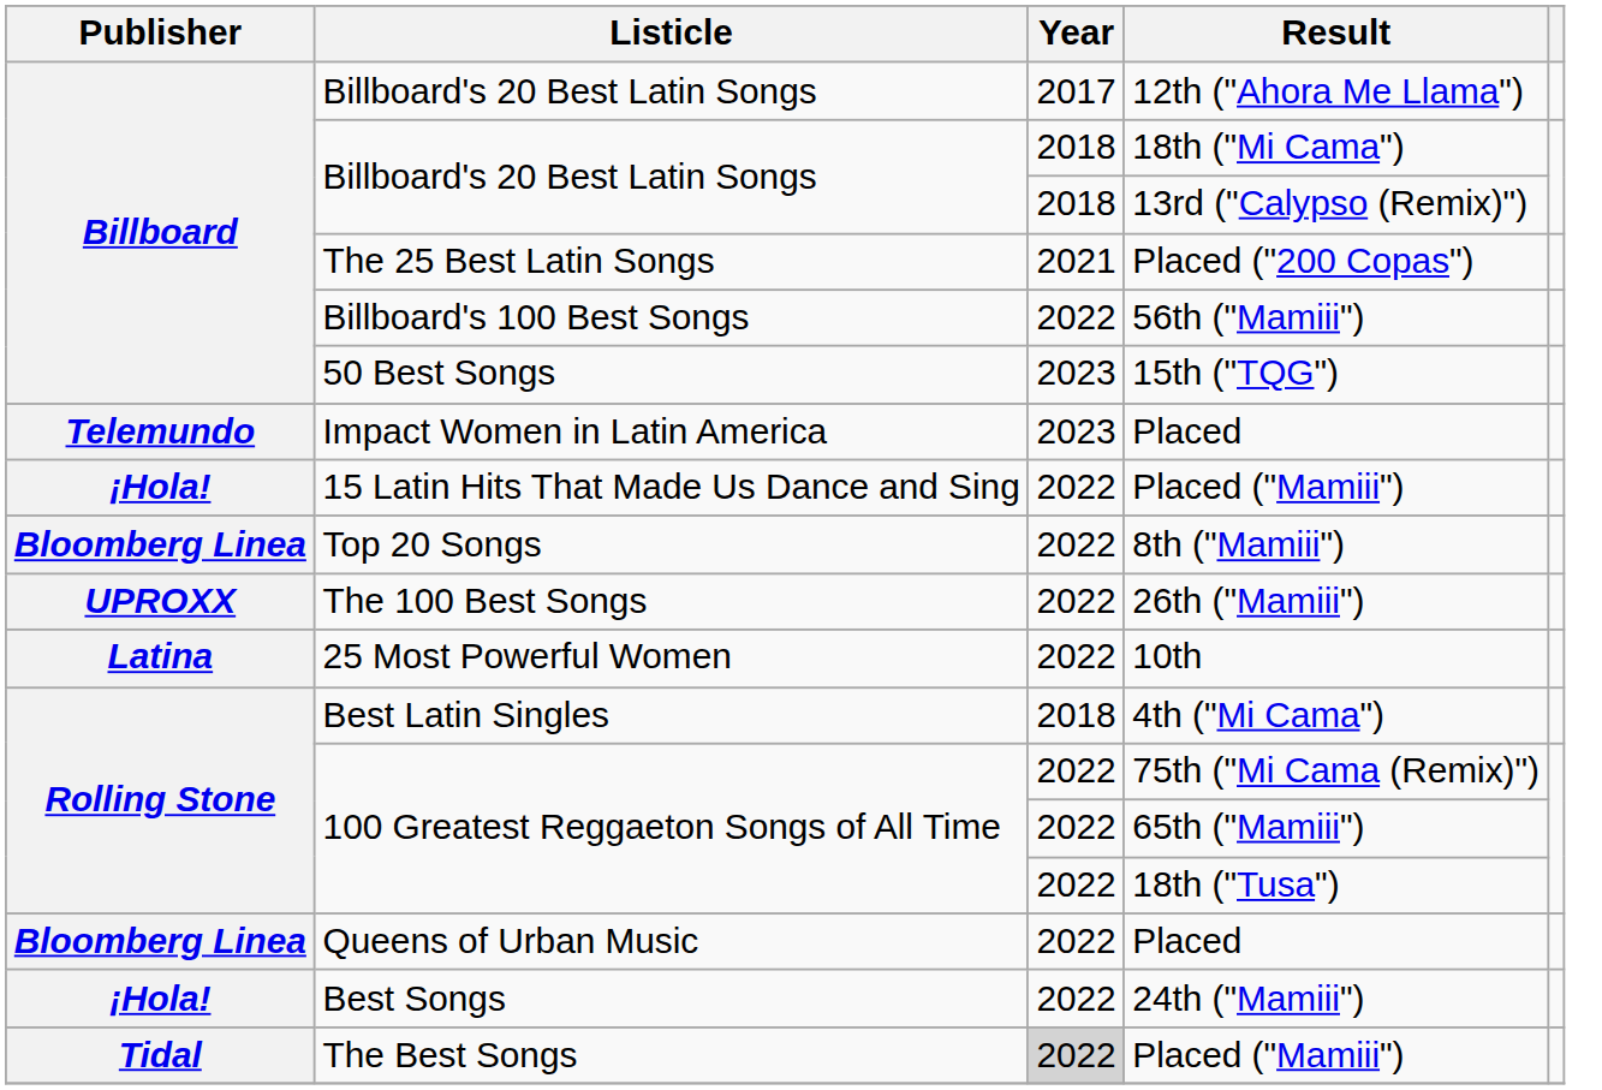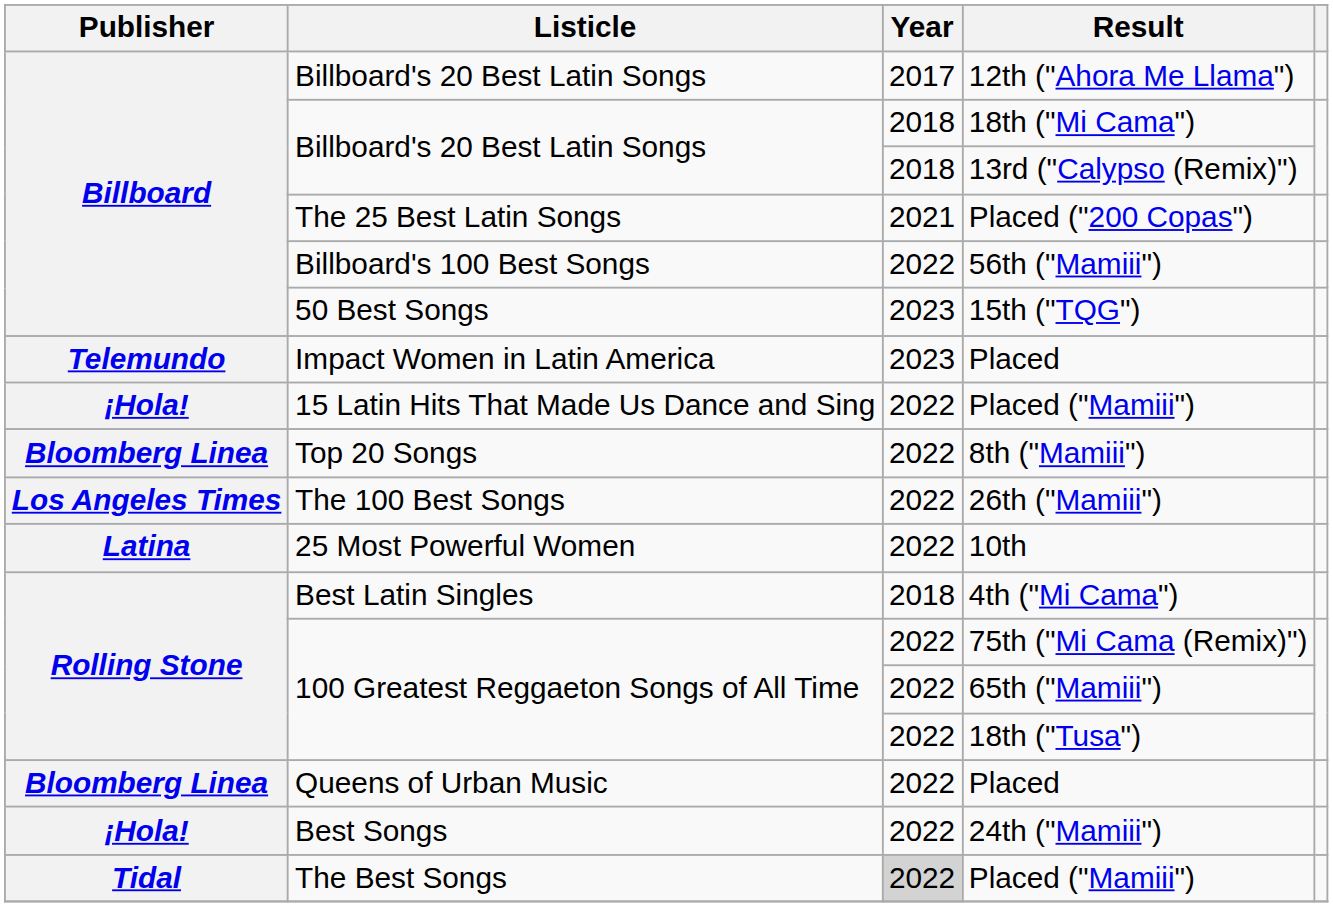 <table class="wikitable plainrowheaders sortable" style="margin-right: 0;">
 <tr>
 <th scope="col">Publisher</th>
 <th scope="col">Listicle</th>
 <th scope="col">Year</th>
 <th scope="col">Result</th>
 <th scope="col" class="unsortable"></th>
 </tr>
 <tr>
 <th rowspan="6" scope="row"><em><a href='#'>Billboard</a></em></th>
 <td>Billboard's 20 Best Latin Songs</td>
 <td>2017</td>
 <td>12th ("<a href='#'>Ahora Me Llama</a>")</td>
 <td style="text-align:center;"></td>
 </tr>
 <tr>
 <td rowspan="2">Billboard's 20 Best Latin Songs</td>
 <td>2018</td>
 <td>18th ("<a href='#'>Mi Cama</a>")</td>
 <td style="text-align:center;" rowspan="2"></td>
 </tr>
 <tr>
 <td>2018</td>
 <td>13rd ("<a href='#'>Calypso</a> (Remix)")</td>
 </tr>
 <tr>
 <td>The 25 Best Latin Songs</td>
 <td>2021</td>
 <td>Placed ("<a href='#'>200 Copas</a>")</td>
 <td style="text-align:center;"></td>
 </tr>
 <tr>
 <td>Billboard's 100 Best Songs</td>
 <td>2022</td>
 <td>56th ("<a href='#'>Mamiii</a>")</td>
 <td style="text-align:center;"></td>
 </tr>
 <tr>
 <td>50 Best Songs</td>
 <td>2023</td>
 <td>15th ("<a href='#'>TQG</a>")</td>
 <td style="text-align:center;"></td>
 </tr>
 <tr>
 <th rowspan="1" scope="row"><em><a href='#'>Telemundo</a></em></th>
 <td>Impact Women in Latin America</td>
 <td>2023</td>
 <td>Placed</td>
 <td style="text-align:center;"></td>
 </tr>
 <tr>
 <th rowspan="1" scope="row"><em><a href='#'>¡Hola!</a></em></th>
 <td>15 Latin Hits That Made Us Dance and Sing</td>
 <td>2022</td>
 <td>Placed ("<a href='#'>Mamiii</a>")</td>
 <td style="text-align:center;"></td>
 </tr>
 <tr>
 <th rowspan="1" scope="row"><em><a href='#'>Bloomberg Linea</a></em></th>
 <td>Top 20 Songs</td>
 <td>2022</td>
 <td>8th ("<a href='#'>Mamiii</a>")</td>
 <td style="text-align:center;"></td>
 </tr>
 <tr>
-<th rowspan="1" scope="row"><em><a href='#'>UPROXX</a></em></th>
+<th scope="row"><em><a href='#'>Los Angeles Times</a></em></th>
 <td>The 100 Best Songs</td>
 <td>2022</td>
 <td>26th ("<a href='#'>Mamiii</a>")</td>
 <td style="text-align:center;"></td>
 </tr>
 <tr>
 <th rowspan="1" scope="row"><a href='#'><em>Latina</em></a></th>
 <td>25 Most Powerful Women</td>
 <td>2022</td>
 <td>10th</td>
 <td style="text-align:center;"></td>
 </tr>
 <tr>
 <th rowspan="4" scope="row"><em><a href='#'>Rolling Stone</a></em></th>
 <td>Best Latin Singles</td>
 <td>2018</td>
 <td>4th ("<a href='#'>Mi Cama</a>")</td>
 <td style="text-align:center;"></td>
 </tr>
 <tr>
 <td rowspan="3">100 Greatest Reggaeton Songs of All Time</td>
 <td>2022</td>
 <td>75th ("<a href='#'>Mi Cama</a> (Remix)")</td>
 <td style="text-align:center;" rowspan="3"></td>
 </tr>
 <tr>
 <td>2022</td>
 <td>65th ("<a href='#'>Mamiii</a>")</td>
 </tr>
 <tr>
 <td>2022</td>
 <td>18th ("<a href='#'>Tusa</a>")</td>
 </tr>
 <tr>
 <th rowspan="1" scope="row"><em><a href='#'>Bloomberg Linea</a></em></th>
 <td>Queens of Urban Music</td>
 <td>2022</td>
 <td>Placed</td>
 <td style="text-align:center;"></td>
 </tr>
 <tr>
 <th rowspan="1" scope="row"><em><a href='#'>¡Hola!</a></em></th>
 <td>Best Songs</td>
 <td>2022</td>
 <td>24th ("<a href='#'>Mamiii</a>")</td>
 <td style="text-align:center;"></td>
 </tr>
 <tr>
 <th rowspan="1" scope="row"><em><a href='#'>Tidal</a></em></th>
 <td>The Best Songs</td>
 <td style="background: lightgrey;">2022</td>
 <td>Placed ("<a href='#'>Mamiii</a>")</td>
 <td style="text-align:center;"></td>
 </tr>
 <tr>
 </tr>
 </table>
